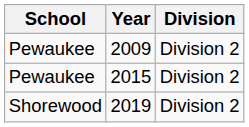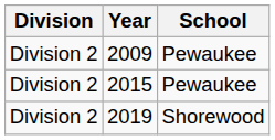 <table class="wikitable">
 <tr>
+<th>Division</th>
+<th>Year</th>
 <th>School</th>
-<th>Year</th>
-<th>Division</th>
 </tr>
 <tr>
+<td>Division 2</td>
+<td>2009</td>
 <td>Pewaukee</td>
-<td>2009</td>
-<td>Division 2</td>
 </tr>
 <tr>
+<td>Division 2</td>
+<td>2015</td>
 <td>Pewaukee</td>
-<td>2015</td>
-<td>Division 2</td>
 </tr>
 <tr>
+<td>Division 2</td>
+<td>2019</td>
 <td>Shorewood</td>
-<td>2019</td>
-<td>Division 2</td>
 </tr>
 </table>
